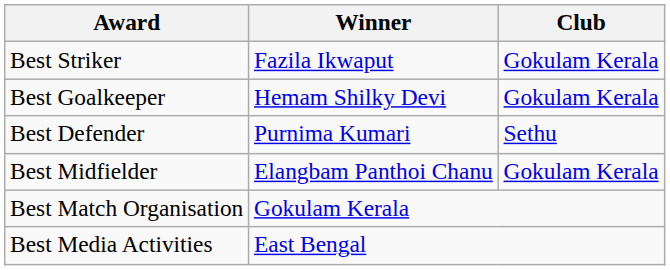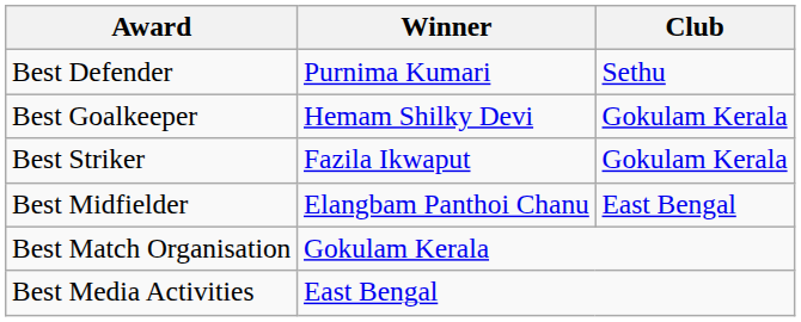 <table class="wikitable">
 <tr>
 <th>Award</th>
 <th>Winner</th>
 <th>Club</th>
 </tr>
 <tr>
-<td>Best Striker</td>
-<td> <a href='#'>Fazila Ikwaput</a></td>
-<td><a href='#'>Gokulam Kerala</a></td>
+<td>Best Defender</td>
+<td> <a href='#'>Purnima Kumari</a></td>
+<td><a href='#'>Sethu</a></td>
 </tr>
 <tr>
 <td>Best Goalkeeper</td>
 <td> <a href='#'>Hemam Shilky Devi</a></td>
 <td><a href='#'>Gokulam Kerala</a></td>
 </tr>
 <tr>
-<td>Best Defender</td>
-<td> <a href='#'>Purnima Kumari</a></td>
-<td><a href='#'>Sethu</a></td>
+<td>Best Striker</td>
+<td> <a href='#'>Fazila Ikwaput</a></td>
+<td><a href='#'>Gokulam Kerala</a></td>
 </tr>
 <tr>
 <td>Best Midfielder</td>
 <td> <a href='#'>Elangbam Panthoi Chanu</a></td>
-<td><a href='#'>Gokulam Kerala</a></td>
+<td><a href='#'>East Bengal</a></td>
 </tr>
 <tr>
 <td>Best Match Organisation</td>
 <td colspan="2"><a href='#'>Gokulam Kerala</a></td>
 </tr>
 <tr>
 <td>Best Media Activities</td>
 <td colspan="2"><a href='#'>East Bengal</a></td>
 </tr>
 </table>
